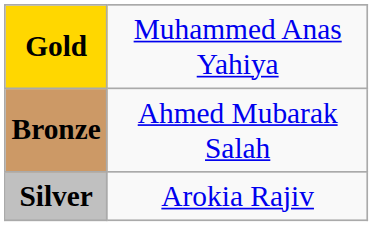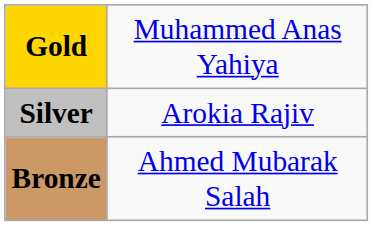 <table class="wikitable" style=" text-align:center; font-size:110%;" width="35%">
 <tr>
 <td bgcolor="gold"><strong>Gold</strong></td>
 <td><a href='#'>Muhammed Anas Yahiya</a><br></td>
 </tr>
 <tr>
+<td bgcolor="silver"><strong>Silver</strong></td>
+<td><a href='#'>Arokia Rajiv</a><br></td>
+</tr>
+<tr>
 <td bgcolor="CC9966"><strong>Bronze</strong></td>
 <td><a href='#'>Ahmed Mubarak Salah</a><br></td>
 </tr>
-<tr>
-<td bgcolor="silver"><strong>Silver</strong></td>
-<td><a href='#'>Arokia Rajiv</a><br></td>
-</tr>
 </table>
